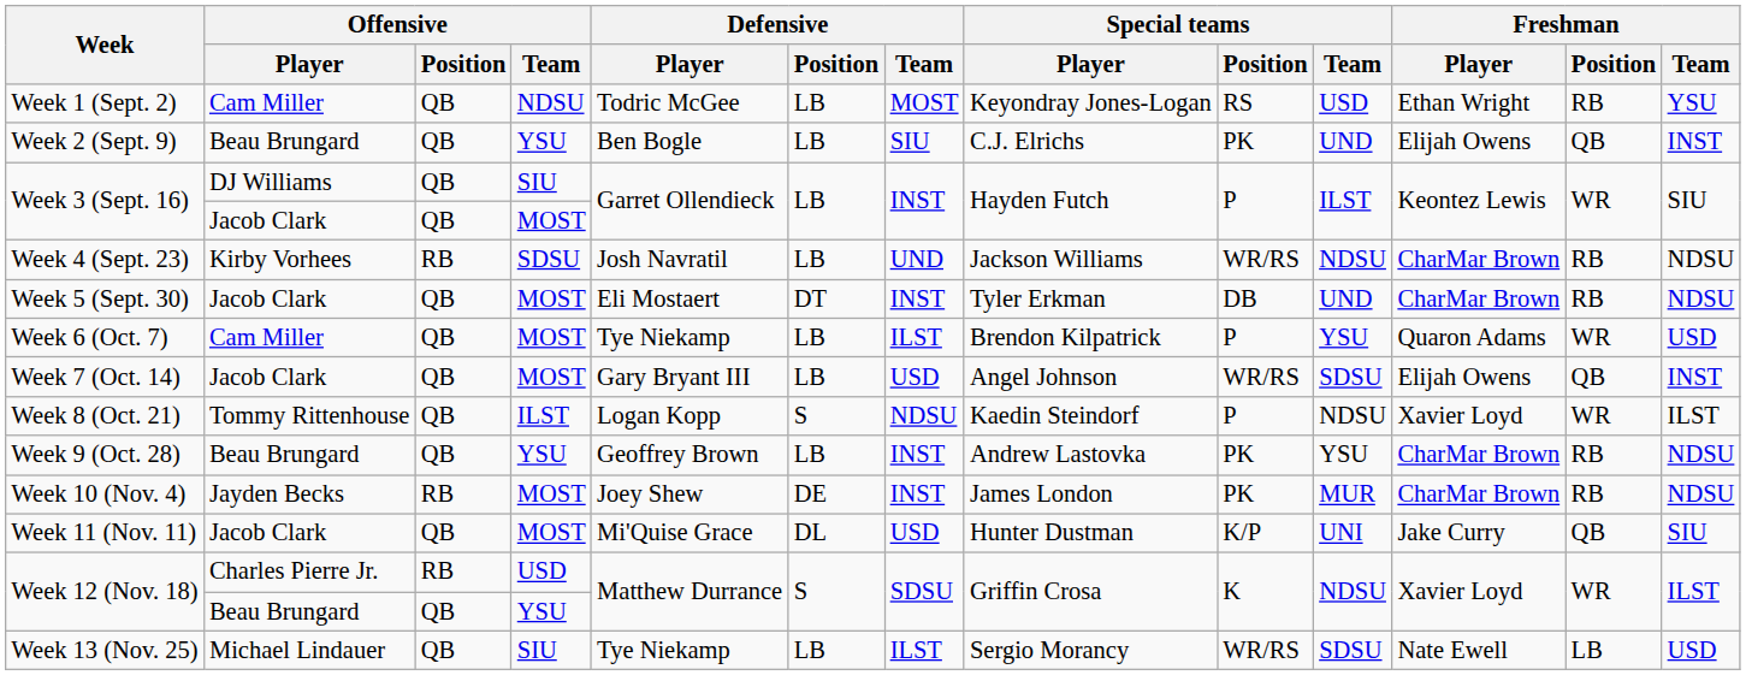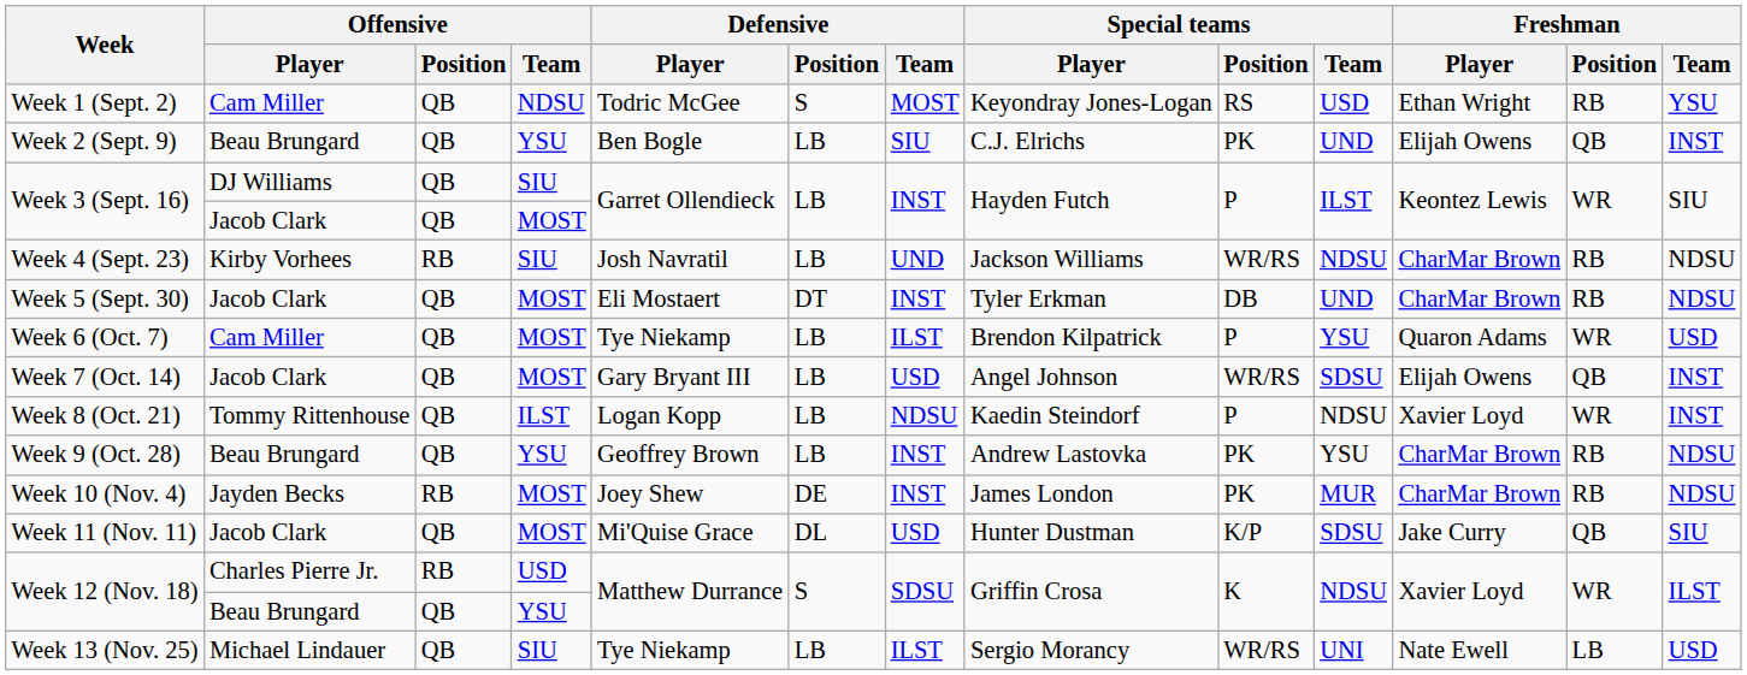 <table class="wikitable">
 <tr>
 <th rowspan="2">Week</th>
 <th colspan="3">Offensive</th>
 <th colspan="3">Defensive</th>
 <th colspan="3">Special teams</th>
 <th colspan="3">Freshman</th>
 </tr>
 <tr>
 <th>Player</th>
 <th>Position</th>
 <th>Team</th>
 <th>Player</th>
 <th>Position</th>
 <th>Team</th>
 <th>Player</th>
 <th>Position</th>
 <th>Team</th>
 <th>Player</th>
 <th>Position</th>
 <th>Team</th>
 </tr>
 <tr>
 <td>Week 1 (Sept. 2) </td>
 <td><a href='#'>Cam Miller</a></td>
 <td>QB</td>
 <td><a href='#'>NDSU</a></td>
 <td>Todric McGee</td>
-<td>LB</td>
+<td>S</td>
 <td><a href='#'>MOST</a></td>
 <td>Keyondray Jones-Logan</td>
 <td>RS</td>
 <td><a href='#'>USD</a></td>
 <td>Ethan Wright</td>
 <td>RB</td>
 <td><a href='#'>YSU</a></td>
 </tr>
 <tr>
 <td>Week 2 (Sept. 9) </td>
 <td>Beau Brungard</td>
 <td>QB</td>
 <td><a href='#'>YSU</a></td>
 <td>Ben Bogle</td>
 <td>LB</td>
 <td><a href='#'>SIU</a></td>
 <td>C.J. Elrichs</td>
 <td>PK</td>
 <td><a href='#'>UND</a></td>
 <td>Elijah Owens</td>
 <td>QB</td>
 <td><a href='#'>INST</a></td>
 </tr>
 <tr>
 <td rowspan=2>Week 3 (Sept. 16) </td>
 <td>DJ Williams</td>
 <td>QB</td>
 <td><a href='#'>SIU</a></td>
 <td rowspan=2>Garret Ollendieck</td>
 <td rowspan=2>LB</td>
 <td rowspan=2><a href='#'>INST</a></td>
 <td rowspan=2>Hayden Futch</td>
 <td rowspan=2>P</td>
 <td rowspan=2><a href='#'>ILST</a></td>
 <td rowspan=2>Keontez Lewis</td>
 <td rowspan=2>WR</td>
 <td rowspan=2>SIU</td>
 </tr>
 <tr>
 <td>Jacob Clark</td>
 <td>QB</td>
 <td><a href='#'>MOST</a></td>
 </tr>
 <tr>
 <td>Week 4 (Sept. 23) </td>
 <td>Kirby Vorhees</td>
 <td>RB</td>
-<td><a href='#'>SDSU</a></td>
+<td><a href='#'>SIU</a></td>
 <td>Josh Navratil</td>
 <td>LB</td>
 <td><a href='#'>UND</a></td>
 <td>Jackson Williams</td>
 <td>WR/RS</td>
 <td><a href='#'>NDSU</a></td>
 <td><a href='#'>CharMar Brown</a></td>
 <td>RB</td>
 <td>NDSU</td>
 </tr>
 <tr>
 <td>Week 5 (Sept. 30) </td>
 <td>Jacob Clark</td>
 <td>QB</td>
 <td><a href='#'>MOST</a></td>
 <td>Eli Mostaert</td>
 <td>DT</td>
 <td><a href='#'>INST</a></td>
 <td>Tyler Erkman</td>
 <td>DB</td>
 <td><a href='#'>UND</a></td>
 <td><a href='#'>CharMar Brown</a></td>
 <td>RB</td>
 <td><a href='#'>NDSU</a></td>
 </tr>
 <tr>
 <td>Week 6 (Oct. 7) </td>
 <td><a href='#'>Cam Miller</a></td>
 <td>QB</td>
 <td><a href='#'>MOST</a></td>
 <td>Tye Niekamp</td>
 <td>LB</td>
 <td><a href='#'>ILST</a></td>
 <td>Brendon Kilpatrick</td>
 <td>P</td>
 <td><a href='#'>YSU</a></td>
 <td>Quaron Adams</td>
 <td>WR</td>
 <td><a href='#'>USD</a></td>
 </tr>
 <tr>
 <td>Week 7 (Oct. 14) </td>
 <td>Jacob Clark</td>
 <td>QB</td>
 <td><a href='#'>MOST</a></td>
 <td>Gary Bryant III</td>
 <td>LB</td>
 <td><a href='#'>USD</a></td>
 <td>Angel Johnson</td>
 <td>WR/RS</td>
 <td><a href='#'>SDSU</a></td>
 <td>Elijah Owens</td>
 <td>QB</td>
 <td><a href='#'>INST</a></td>
 </tr>
 <tr>
 <td>Week 8 (Oct. 21) </td>
 <td>Tommy Rittenhouse</td>
 <td>QB</td>
 <td><a href='#'>ILST</a></td>
 <td>Logan Kopp</td>
-<td>S</td>
+<td>LB</td>
 <td><a href='#'>NDSU</a></td>
 <td>Kaedin Steindorf</td>
 <td>P</td>
 <td>NDSU</td>
 <td>Xavier Loyd</td>
 <td>WR</td>
-<td>ILST</td>
+<td><a href='#'>INST</a></td>
 </tr>
 <tr>
 <td>Week 9 (Oct. 28) </td>
 <td>Beau Brungard</td>
 <td>QB</td>
 <td><a href='#'>YSU</a></td>
 <td>Geoffrey Brown</td>
 <td>LB</td>
 <td><a href='#'>INST</a></td>
 <td>Andrew Lastovka</td>
 <td>PK</td>
 <td>YSU</td>
 <td><a href='#'>CharMar Brown</a></td>
 <td>RB</td>
 <td><a href='#'>NDSU</a></td>
 </tr>
 <tr>
 <td>Week 10 (Nov. 4) </td>
 <td>Jayden Becks</td>
 <td>RB</td>
 <td><a href='#'>MOST</a></td>
 <td>Joey Shew</td>
 <td>DE</td>
 <td><a href='#'>INST</a></td>
 <td>James London</td>
 <td>PK</td>
 <td><a href='#'>MUR</a></td>
 <td><a href='#'>CharMar Brown</a></td>
 <td>RB</td>
 <td><a href='#'>NDSU</a></td>
 </tr>
 <tr>
 <td>Week 11 (Nov. 11) </td>
 <td>Jacob Clark</td>
 <td>QB</td>
 <td><a href='#'>MOST</a></td>
 <td>Mi'Quise Grace</td>
 <td>DL</td>
 <td><a href='#'>USD</a></td>
 <td>Hunter Dustman</td>
 <td>K/P</td>
-<td><a href='#'>UNI</a></td>
+<td><a href='#'>SDSU</a></td>
 <td>Jake Curry</td>
 <td>QB</td>
 <td><a href='#'>SIU</a></td>
 </tr>
 <tr>
 <td rowspan=2>Week 12 (Nov. 18) </td>
 <td>Charles Pierre Jr.</td>
 <td>RB</td>
 <td><a href='#'>USD</a></td>
 <td rowspan=2>Matthew Durrance</td>
 <td rowspan=2>S</td>
 <td rowspan=2><a href='#'>SDSU</a></td>
 <td rowspan=2>Griffin Crosa</td>
 <td rowspan=2>K</td>
 <td rowspan=2><a href='#'>NDSU</a></td>
 <td rowspan=2>Xavier Loyd</td>
 <td rowspan=2>WR</td>
 <td rowspan=2><a href='#'>ILST</a></td>
 </tr>
 <tr>
 <td>Beau Brungard</td>
 <td>QB</td>
 <td><a href='#'>YSU</a></td>
 </tr>
 <tr>
 <td>Week 13 (Nov. 25) </td>
 <td>Michael Lindauer</td>
 <td>QB</td>
 <td><a href='#'>SIU</a></td>
 <td>Tye Niekamp</td>
 <td>LB</td>
 <td><a href='#'>ILST</a></td>
 <td>Sergio Morancy</td>
 <td>WR/RS</td>
-<td><a href='#'>SDSU</a></td>
+<td><a href='#'>UNI</a></td>
 <td>Nate Ewell</td>
 <td>LB</td>
 <td><a href='#'>USD</a></td>
 </tr>
 </table>
